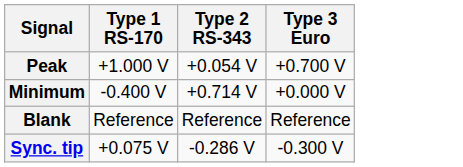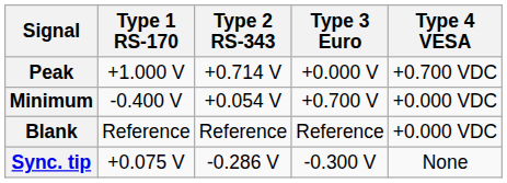 <table class="wikitable" style="font-size:90%;text-align:center;">
 <tr>
 <th>Signal</th>
 <th>Type 1<br>RS-170</th>
 <th>Type 2<br>RS-343</th>
 <th>Type 3<br>Euro</th>
+<th>Type 4<br>VESA</th>
 </tr>
 <tr>
 <th>Peak</th>
 <td>+1.000 V</td>
-<td>+0.054 V</td>
-<td>+0.700 V</td>
+<td>+0.714 V</td>
+<td>+0.000 V</td>
+<td>+0.700 VDC</td>
 </tr>
 <tr>
 <th>Minimum</th>
 <td>-0.400 V</td>
-<td>+0.714 V</td>
-<td>+0.000 V</td>
+<td>+0.054 V</td>
+<td>+0.700 V</td>
+<td>+0.000 VDC</td>
 </tr>
 <tr>
 <th>Blank</th>
 <td>Reference</td>
 <td>Reference</td>
 <td>Reference</td>
+<td>+0.000 VDC</td>
 </tr>
 <tr>
 <th><a href='#'>Sync. tip</a></th>
 <td>+0.075 V</td>
 <td>-0.286 V</td>
 <td>-0.300 V</td>
+<td>None</td>
 </tr>
 </table>
